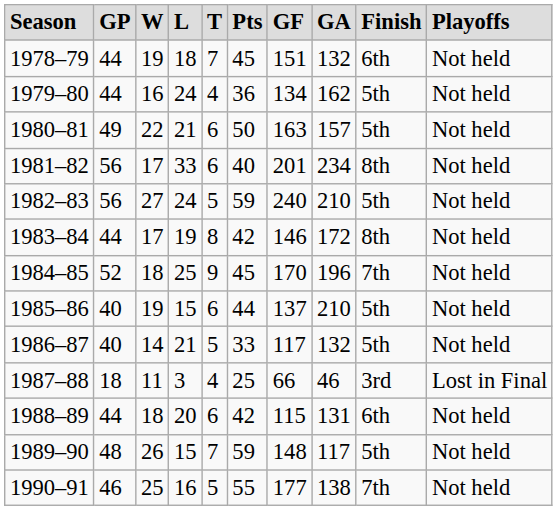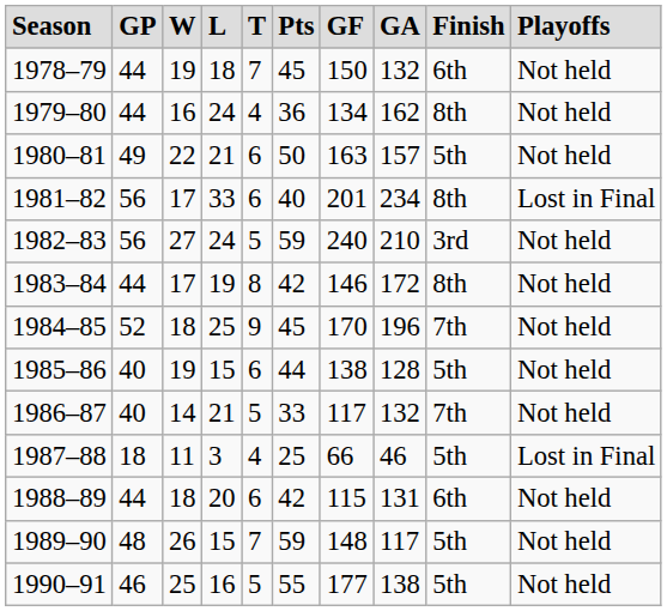 <table class="wikitable">
 <tr style="font-weight:bold; background:#ddd;">
 <td>Season</td>
 <td>GP</td>
 <td>W</td>
 <td>L</td>
 <td>T</td>
 <td>Pts</td>
 <td>GF</td>
 <td>GA</td>
 <td>Finish</td>
 <td>Playoffs</td>
 </tr>
 <tr>
 <td>1978–79</td>
 <td>44</td>
 <td>19</td>
 <td>18</td>
 <td>7</td>
 <td>45</td>
-<td>151</td>
+<td>150</td>
 <td>132</td>
 <td>6th</td>
 <td>Not held</td>
 </tr>
 <tr>
 <td>1979–80</td>
 <td>44</td>
 <td>16</td>
 <td>24</td>
 <td>4</td>
 <td>36</td>
 <td>134</td>
 <td>162</td>
-<td>5th</td>
+<td>8th</td>
 <td>Not held</td>
 </tr>
 <tr>
 <td>1980–81</td>
 <td>49</td>
 <td>22</td>
 <td>21</td>
 <td>6</td>
 <td>50</td>
 <td>163</td>
 <td>157</td>
 <td>5th</td>
 <td>Not held</td>
 </tr>
 <tr>
 <td>1981–82</td>
 <td>56</td>
 <td>17</td>
 <td>33</td>
 <td>6</td>
 <td>40</td>
 <td>201</td>
 <td>234</td>
 <td>8th</td>
-<td>Not held</td>
+<td>Lost in Final</td>
 </tr>
 <tr>
 <td>1982–83</td>
 <td>56</td>
 <td>27</td>
 <td>24</td>
 <td>5</td>
 <td>59</td>
 <td>240</td>
 <td>210</td>
-<td>5th</td>
+<td>3rd</td>
 <td>Not held</td>
 </tr>
 <tr>
 <td>1983–84</td>
 <td>44</td>
 <td>17</td>
 <td>19</td>
 <td>8</td>
 <td>42</td>
 <td>146</td>
 <td>172</td>
 <td>8th</td>
 <td>Not held</td>
 </tr>
 <tr>
 <td>1984–85</td>
 <td>52</td>
 <td>18</td>
 <td>25</td>
 <td>9</td>
 <td>45</td>
 <td>170</td>
 <td>196</td>
 <td>7th</td>
 <td>Not held</td>
 </tr>
 <tr>
 <td>1985–86</td>
 <td>40</td>
 <td>19</td>
 <td>15</td>
 <td>6</td>
 <td>44</td>
-<td>137</td>
-<td>210</td>
+<td>138</td>
+<td>128</td>
 <td>5th</td>
 <td>Not held</td>
 </tr>
 <tr>
 <td>1986–87</td>
 <td>40</td>
 <td>14</td>
 <td>21</td>
 <td>5</td>
 <td>33</td>
 <td>117</td>
 <td>132</td>
-<td>5th</td>
+<td>7th</td>
 <td>Not held</td>
 </tr>
 <tr>
 <td>1987–88</td>
 <td>18</td>
 <td>11</td>
 <td>3</td>
 <td>4</td>
 <td>25</td>
 <td>66</td>
 <td>46</td>
-<td>3rd</td>
+<td>5th</td>
 <td>Lost in Final</td>
 </tr>
 <tr>
 <td>1988–89</td>
 <td>44</td>
 <td>18</td>
 <td>20</td>
 <td>6</td>
 <td>42</td>
 <td>115</td>
 <td>131</td>
 <td>6th</td>
 <td>Not held</td>
 </tr>
 <tr>
 <td>1989–90</td>
 <td>48</td>
 <td>26</td>
 <td>15</td>
 <td>7</td>
 <td>59</td>
 <td>148</td>
 <td>117</td>
 <td>5th</td>
 <td>Not held</td>
 </tr>
 <tr>
 <td>1990–91</td>
 <td>46</td>
 <td>25</td>
 <td>16</td>
 <td>5</td>
 <td>55</td>
 <td>177</td>
 <td>138</td>
-<td>7th</td>
+<td>5th</td>
 <td>Not held</td>
 </tr>
 </table>
